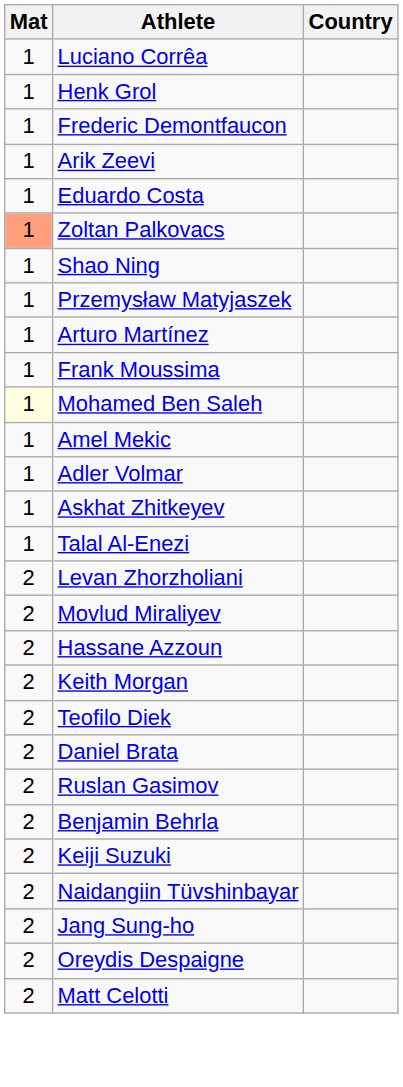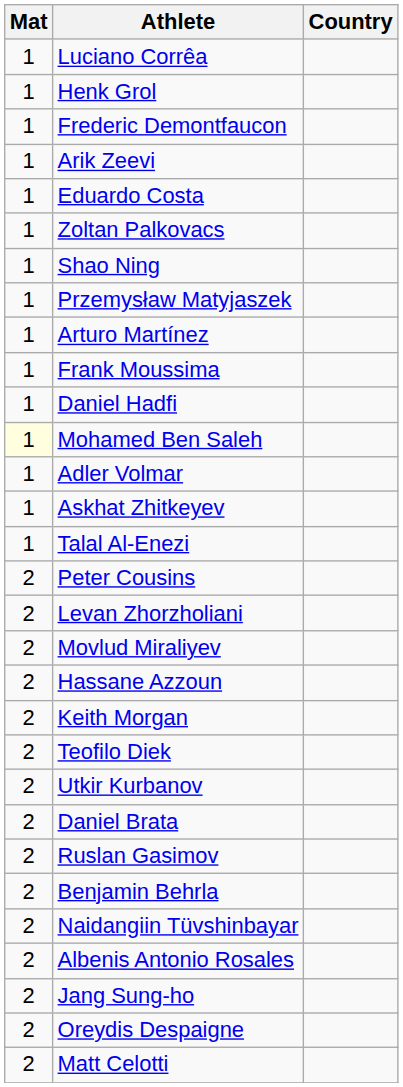 <table class="wikitable sortable" style="text-align:center">
 <tr>
 <th>Mat</th>
 <th>Athlete</th>
 <th>Country</th>
 </tr>
 <tr>
 <td>1</td>
 <td align="left"><a href='#'>Luciano Corrêa</a></td>
 <td></td>
 </tr>
 <tr>
 <td>1</td>
 <td align="left"><a href='#'>Henk Grol</a></td>
 <td></td>
 </tr>
 <tr>
 <td>1</td>
 <td align="left"><a href='#'>Frederic Demontfaucon</a></td>
 <td></td>
 </tr>
 <tr>
 <td>1</td>
 <td align="left"><a href='#'>Arik Zeevi</a></td>
 <td></td>
 </tr>
 <tr>
 <td>1</td>
 <td align="left"><a href='#'>Eduardo Costa</a></td>
 <td></td>
 </tr>
 <tr>
-<td style="background: lightsalmon;">1</td>
+<td>1</td>
 <td align="left"><a href='#'>Zoltan Palkovacs</a></td>
 <td></td>
 </tr>
 <tr>
 <td>1</td>
 <td align="left"><a href='#'>Shao Ning</a></td>
 <td></td>
 </tr>
 <tr>
 <td>1</td>
 <td align="left"><a href='#'>Przemysław Matyjaszek</a></td>
 <td></td>
 </tr>
 <tr>
 <td>1</td>
 <td align="left"><a href='#'>Arturo Martínez</a></td>
 <td></td>
 </tr>
 <tr>
 <td>1</td>
 <td align="left"><a href='#'>Frank Moussima</a></td>
 <td></td>
 </tr>
 <tr>
-<td style="background: lightyellow;">1</td>
-<td align="left"><a href='#'>Mohamed Ben Saleh</a></td>
+<td>1</td>
+<td align="left"><a href='#'>Daniel Hadfi</a></td>
 <td></td>
 </tr>
 <tr>
-<td>1</td>
-<td align="left"><a href='#'>Amel Mekic</a></td>
+<td style="background: lightyellow;">1</td>
+<td align="left"><a href='#'>Mohamed Ben Saleh</a></td>
 <td></td>
 </tr>
 <tr>
 <td>1</td>
 <td align="left"><a href='#'>Adler Volmar</a></td>
 <td></td>
 </tr>
 <tr>
 <td>1</td>
 <td align="left"><a href='#'>Askhat Zhitkeyev</a></td>
 <td></td>
 </tr>
 <tr>
 <td>1</td>
 <td align="left"><a href='#'>Talal Al-Enezi</a></td>
+<td></td>
+</tr>
+<tr>
+<td>2</td>
+<td align="left"><a href='#'>Peter Cousins</a></td>
 <td></td>
 </tr>
 <tr>
 <td>2</td>
 <td align="left"><a href='#'>Levan Zhorzholiani</a></td>
 <td></td>
 </tr>
 <tr>
 <td>2</td>
 <td align="left"><a href='#'>Movlud Miraliyev</a></td>
 <td></td>
 </tr>
 <tr>
 <td>2</td>
 <td align="left"><a href='#'>Hassane Azzoun</a></td>
 <td></td>
 </tr>
 <tr>
 <td>2</td>
 <td align="left"><a href='#'>Keith Morgan</a></td>
 <td></td>
 </tr>
 <tr>
 <td>2</td>
 <td align="left"><a href='#'>Teofilo Diek</a></td>
 <td></td>
 </tr>
 <tr>
 <td>2</td>
+<td align="left"><a href='#'>Utkir Kurbanov</a></td>
+<td></td>
+</tr>
+<tr>
+<td>2</td>
 <td align="left"><a href='#'>Daniel Brata</a></td>
 <td></td>
 </tr>
 <tr>
 <td>2</td>
 <td align="left"><a href='#'>Ruslan Gasimov</a></td>
 <td></td>
 </tr>
 <tr>
 <td>2</td>
 <td align="left"><a href='#'>Benjamin Behrla</a></td>
 <td></td>
 </tr>
 <tr>
 <td>2</td>
-<td align="left"><a href='#'>Keiji Suzuki</a></td>
+<td align="left"><a href='#'>Naidangiin Tüvshinbayar</a></td>
 <td></td>
 </tr>
 <tr>
 <td>2</td>
-<td align="left"><a href='#'>Naidangiin Tüvshinbayar</a></td>
+<td align="left"><a href='#'>Albenis Antonio Rosales</a></td>
 <td></td>
 </tr>
 <tr>
 <td>2</td>
 <td align="left"><a href='#'>Jang Sung-ho</a></td>
 <td></td>
 </tr>
 <tr>
 <td>2</td>
 <td align="left"><a href='#'>Oreydis Despaigne</a></td>
 <td></td>
 </tr>
 <tr>
 <td>2</td>
 <td align="left"><a href='#'>Matt Celotti</a></td>
 <td></td>
 </tr>
 </table>
